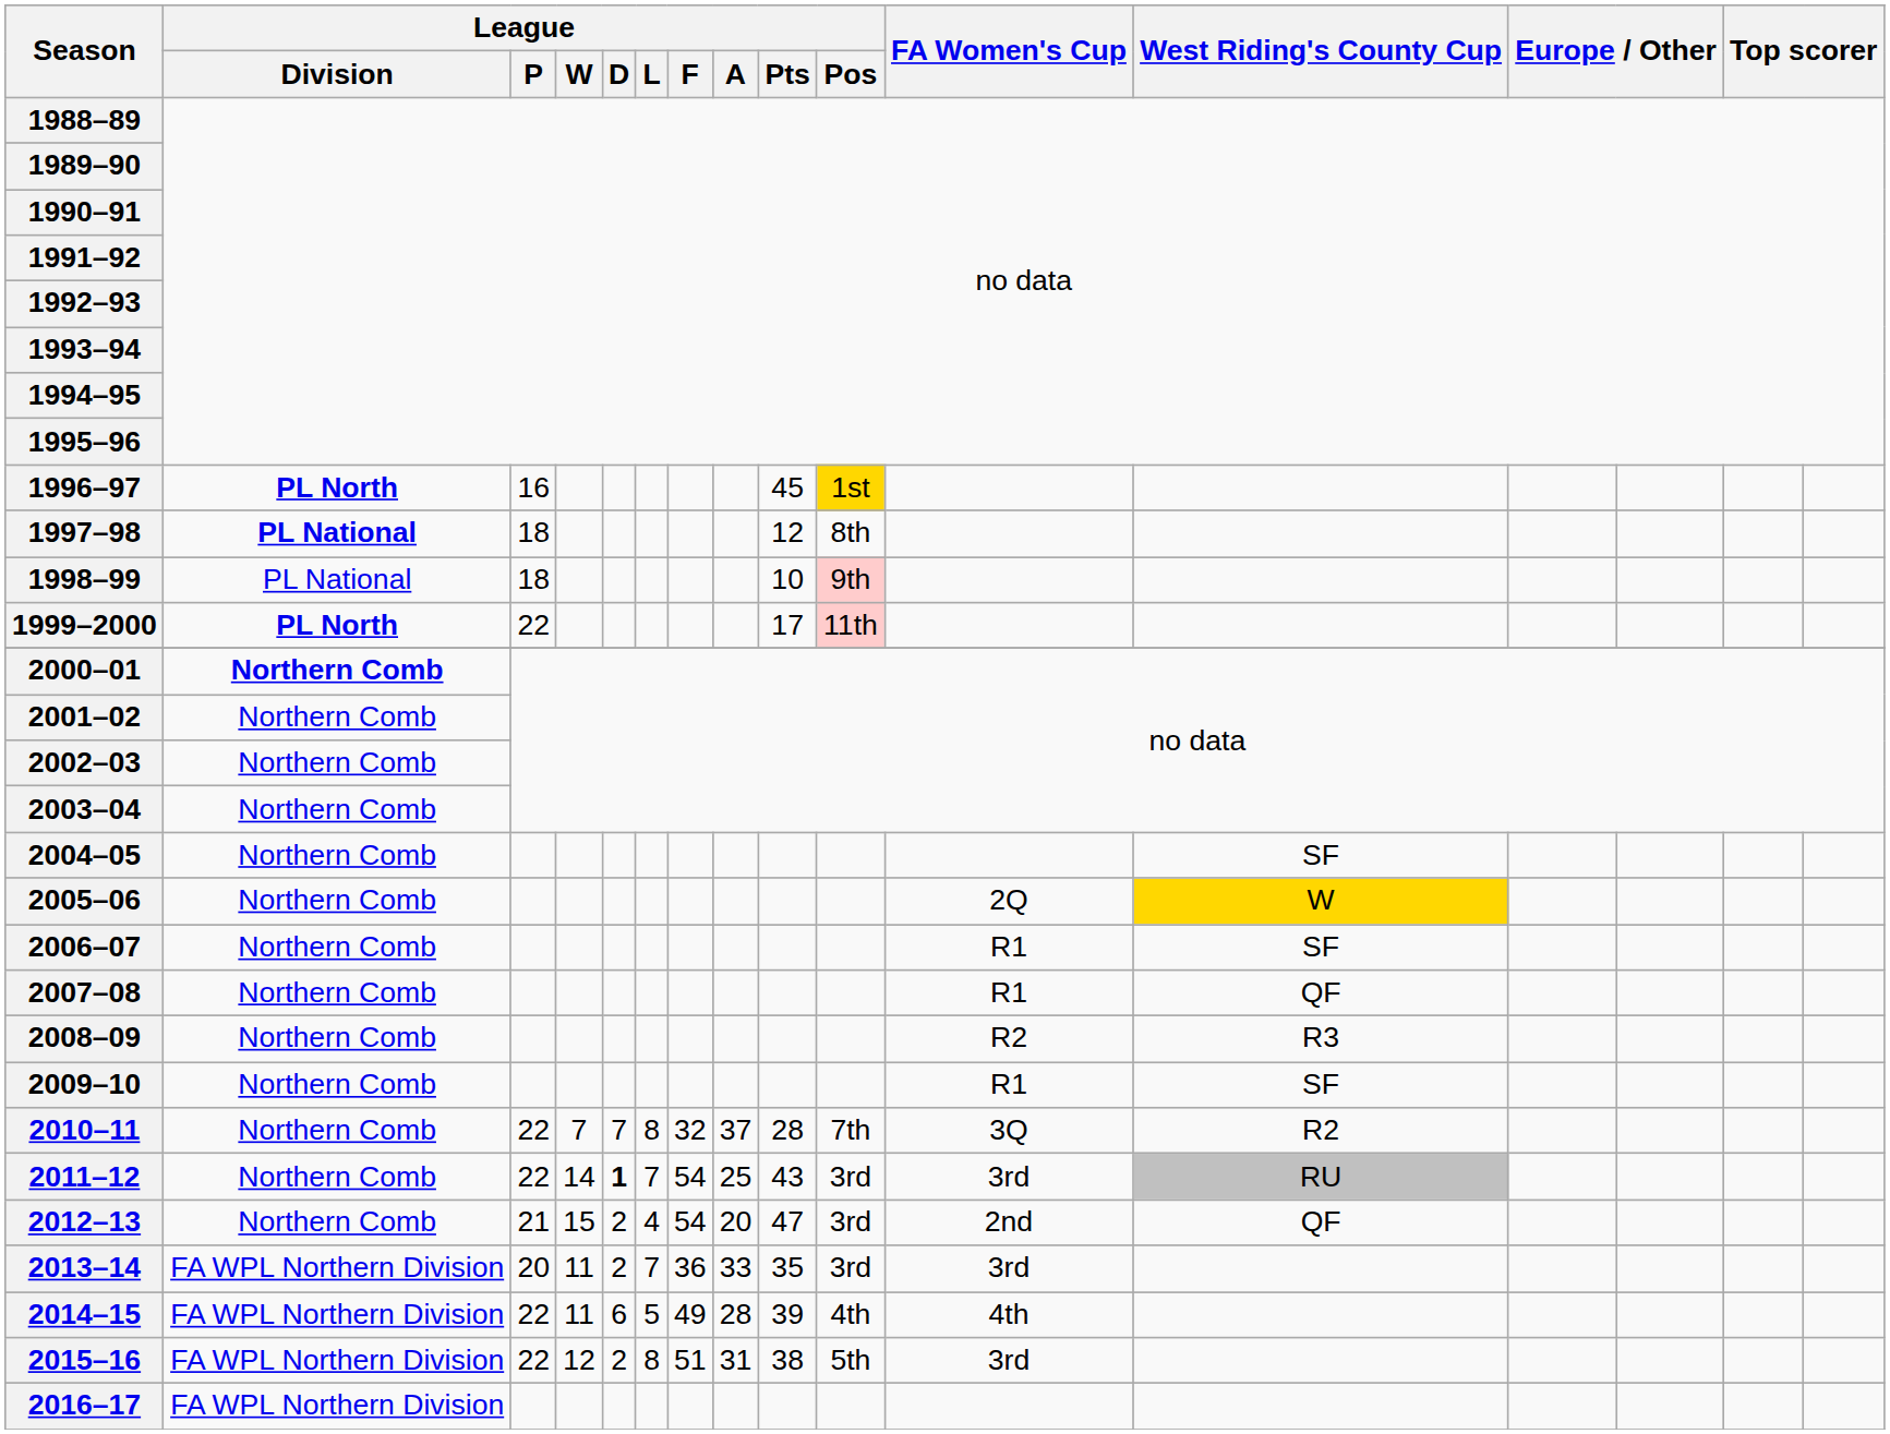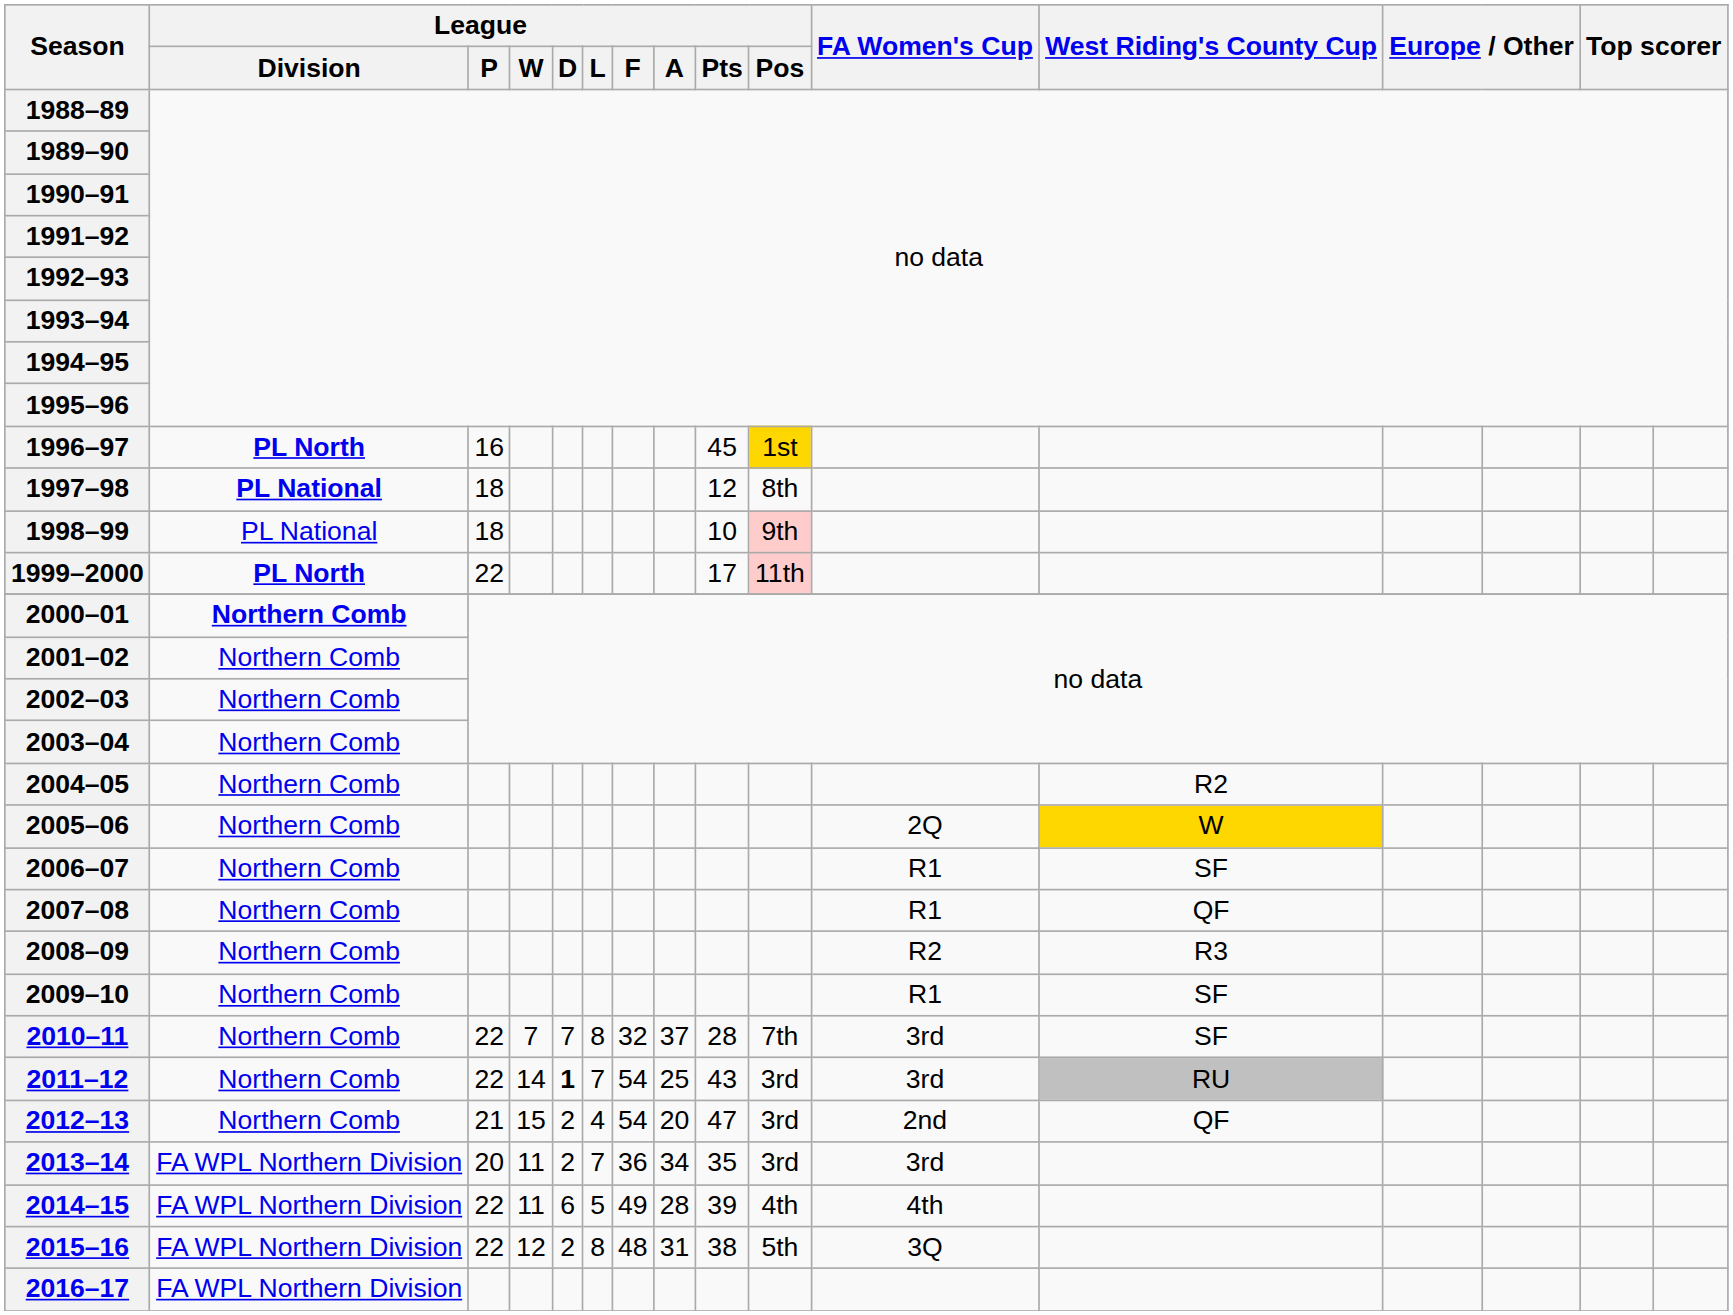 <table class="wikitable" style="text-align: center">
 <tr>
 <th scope="col" rowspan=2>Season</th>
 <th colspan=9>League</th>
 <th scope="col" rowspan=2><a href='#'>FA Women's Cup</a></th>
 <th scope="col" rowspan=2><a href='#'>West Riding's County Cup</a></th>
 <th scope="col" rowspan=2 colspan=2><a href='#'>Europe</a> / Other</th>
 <th scope="col" rowspan=2 colspan=2>Top scorer</th>
 </tr>
 <tr>
 <th scope="col">Division</th>
 <th scope="col">P</th>
 <th scope="col">W</th>
 <th scope="col">D</th>
 <th scope="col">L</th>
 <th scope="col">F</th>
 <th scope="col">A</th>
 <th scope="col">Pts</th>
 <th scope="col">Pos</th>
 </tr>
 <tr>
 <th scope="row">1988–89</th>
 <td rowspan=8 colspan=15>no data</td>
 </tr>
 <tr>
 <th scope="row">1989–90</th>
 </tr>
 <tr>
 <th scope="row">1990–91</th>
 </tr>
 <tr>
 <th scope="row">1991–92</th>
 </tr>
 <tr>
 <th scope="row">1992–93</th>
 </tr>
 <tr>
 <th scope="row">1993–94</th>
 </tr>
 <tr>
 <th scope="row">1994–95</th>
 </tr>
 <tr>
 <th scope="row">1995–96</th>
 </tr>
 <tr>
 <th scope="row">1996–97</th>
 <td><strong><a href='#'>PL North</a></strong></td>
 <td>16</td>
 <td></td>
 <td></td>
 <td></td>
 <td></td>
 <td></td>
 <td>45</td>
 <td bgcolor=gold>1st</td>
 <td></td>
 <td></td>
 <td></td>
 <td></td>
 <td style="text-align:left;"></td>
 <td></td>
 </tr>
 <tr>
 <th scope="row">1997–98</th>
 <td><strong><a href='#'>PL National</a></strong></td>
 <td>18</td>
 <td></td>
 <td></td>
 <td></td>
 <td></td>
 <td></td>
 <td>12</td>
 <td>8th</td>
 <td></td>
 <td></td>
 <td></td>
 <td></td>
 <td style="text-align:left;"></td>
 <td></td>
 </tr>
 <tr>
 <th scope="row">1998–99</th>
 <td><a href='#'>PL National</a></td>
 <td>18</td>
 <td></td>
 <td></td>
 <td></td>
 <td></td>
 <td></td>
 <td>10</td>
 <td bgcolor="#FFCCCC">9th</td>
 <td></td>
 <td></td>
 <td></td>
 <td></td>
 <td style="text-align:left;"></td>
 <td></td>
 </tr>
 <tr>
 <th scope="row">1999–2000</th>
 <td><strong><a href='#'>PL North</a></strong></td>
 <td>22</td>
 <td></td>
 <td></td>
 <td></td>
 <td></td>
 <td></td>
 <td>17</td>
 <td bgcolor="#FFCCCC">11th</td>
 <td></td>
 <td></td>
 <td></td>
 <td></td>
 <td style="text-align:left;"></td>
 <td></td>
 </tr>
 <tr>
 </tr>
 <tr>
 <th scope="row">2000–01</th>
 <td><strong><a href='#'>Northern Comb</a></strong></td>
 <td rowspan=4 colspan=14>no data</td>
 </tr>
 <tr>
 <th scope="row">2001–02</th>
 <td><a href='#'>Northern Comb</a></td>
 </tr>
 <tr>
 <th scope="row">2002–03</th>
 <td><a href='#'>Northern Comb</a></td>
 </tr>
 <tr>
 <th scope="row">2003–04</th>
 <td><a href='#'>Northern Comb</a></td>
 </tr>
 <tr>
 <th scope="row">2004–05</th>
 <td><a href='#'>Northern Comb</a></td>
 <td></td>
 <td></td>
 <td></td>
 <td></td>
 <td></td>
 <td></td>
 <td></td>
 <td></td>
 <td></td>
-<td>SF</td>
+<td>R2</td>
 <td></td>
 <td></td>
 <td style="text-align:left;"></td>
 <td></td>
 </tr>
 <tr>
 <th scope="row">2005–06</th>
 <td><a href='#'>Northern Comb</a></td>
 <td></td>
 <td></td>
 <td></td>
 <td></td>
 <td></td>
 <td></td>
 <td></td>
 <td></td>
 <td>2Q</td>
 <td bgcolor=gold>W</td>
 <td></td>
 <td></td>
 <td style="text-align:left;"></td>
 <td></td>
 </tr>
 <tr>
 <th scope="row">2006–07</th>
 <td><a href='#'>Northern Comb</a></td>
 <td></td>
 <td></td>
 <td></td>
 <td></td>
 <td></td>
 <td></td>
 <td></td>
 <td></td>
 <td>R1</td>
 <td>SF</td>
 <td></td>
 <td></td>
 <td style="text-align:left;"></td>
 <td></td>
 </tr>
 <tr>
 <th scope="row">2007–08</th>
 <td><a href='#'>Northern Comb</a></td>
 <td></td>
 <td></td>
 <td></td>
 <td></td>
 <td></td>
 <td></td>
 <td></td>
 <td></td>
 <td>R1</td>
 <td>QF</td>
 <td></td>
 <td></td>
 <td style="text-align:left;"></td>
 <td></td>
 </tr>
 <tr>
 <th scope="row">2008–09</th>
 <td><a href='#'>Northern Comb</a></td>
 <td></td>
 <td></td>
 <td></td>
 <td></td>
 <td></td>
 <td></td>
 <td></td>
 <td></td>
 <td>R2</td>
 <td>R3</td>
 <td></td>
 <td></td>
 <td style="text-align:left;"></td>
 <td></td>
 </tr>
 <tr>
 <th scope="row">2009–10</th>
 <td><a href='#'>Northern Comb</a></td>
 <td></td>
 <td></td>
 <td></td>
 <td></td>
 <td></td>
 <td></td>
 <td></td>
 <td></td>
 <td>R1</td>
 <td>SF</td>
 <td></td>
 <td></td>
 <td style="text-align:left;"></td>
 <td></td>
 </tr>
 <tr>
 <th scope="row"><a href='#'>2010–11</a></th>
 <td><a href='#'>Northern Comb</a></td>
 <td>22</td>
 <td>7</td>
 <td>7</td>
 <td>8</td>
 <td>32</td>
 <td>37</td>
 <td>28</td>
 <td>7th</td>
-<td>3Q</td>
-<td>R2</td>
+<td>3rd</td>
+<td>SF</td>
 <td></td>
 <td></td>
 <td style="text-align:left;"></td>
 <td></td>
 </tr>
 <tr>
 <th scope="row"><a href='#'>2011–12</a></th>
 <td><a href='#'>Northern Comb</a></td>
 <td>22</td>
 <td>14</td>
 <td><strong>1</strong></td>
 <td>7</td>
 <td>54</td>
 <td>25</td>
 <td>43</td>
 <td>3rd</td>
 <td>3rd</td>
 <td bgcolor=silver>RU</td>
 <td></td>
 <td></td>
 <td style="text-align:left;"></td>
 <td></td>
 </tr>
 <tr>
 <th scope="row"><a href='#'>2012–13</a></th>
 <td><a href='#'>Northern Comb</a></td>
 <td>21</td>
 <td>15</td>
 <td>2</td>
 <td>4</td>
 <td>54</td>
 <td>20</td>
 <td>47</td>
 <td>3rd</td>
 <td>2nd</td>
 <td>QF</td>
 <td></td>
 <td></td>
 <td style="text-align:left;"></td>
 <td></td>
 </tr>
 <tr>
 <th scope="row"><a href='#'>2013–14</a></th>
 <td><a href='#'>FA WPL Northern Division</a></td>
 <td>20</td>
 <td>11</td>
 <td>2</td>
 <td>7</td>
 <td>36</td>
-<td>33</td>
+<td>34</td>
 <td>35</td>
 <td>3rd</td>
 <td>3rd</td>
 <td></td>
 <td></td>
 <td></td>
 <td style="text-align:left;"></td>
 <td></td>
 </tr>
 <tr>
 <th scope="row"><a href='#'>2014–15</a></th>
 <td><a href='#'>FA WPL Northern Division</a></td>
 <td>22</td>
 <td>11</td>
 <td>6</td>
 <td>5</td>
 <td>49</td>
 <td>28</td>
 <td>39</td>
 <td>4th</td>
 <td>4th</td>
 <td></td>
 <td></td>
 <td></td>
 <td style="text-align:left;"></td>
 <td></td>
 </tr>
 <tr>
 <th scope="row"><a href='#'>2015–16</a></th>
 <td><a href='#'>FA WPL Northern Division</a></td>
 <td>22</td>
 <td>12</td>
 <td>2</td>
 <td>8</td>
-<td>51</td>
+<td>48</td>
 <td>31</td>
 <td>38</td>
 <td>5th</td>
-<td>3rd</td>
+<td>3Q</td>
 <td></td>
 <td></td>
 <td></td>
 <td style="text-align:left;"></td>
 <td></td>
 </tr>
 <tr>
 <th scope="row"><a href='#'>2016–17</a></th>
 <td><a href='#'>FA WPL Northern Division</a></td>
 <td></td>
 <td></td>
 <td></td>
 <td></td>
 <td></td>
 <td></td>
 <td></td>
 <td></td>
 <td></td>
 <td></td>
 <td></td>
 <td></td>
 <td style="text-align:left;"></td>
 <td></td>
 </tr>
 <tr>
 </tr>
 </table>
